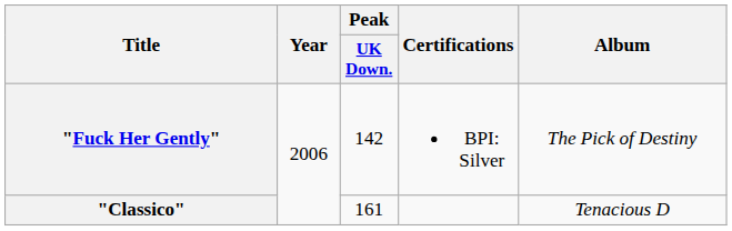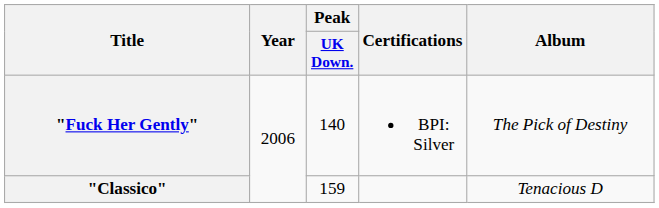 <table class="wikitable plainrowheaders" style="text-align:center;">
 <tr>
 <th scope="col" rowspan="2" style="width:16em;">Title</th>
 <th scope="col" rowspan="2" style="width:3em;">Year</th>
 <th scope="col" colspan="1">Peak</th>
 <th scope="col" rowspan="2">Certifications</th>
 <th scope="col" rowspan="2" style="width:12em;">Album</th>
 </tr>
 <tr>
 <th scope="col" style="width:3em;font-size:90%;"><a href='#'>UK<br>Down.</a><br></th>
 </tr>
 <tr>
 <th scope="row">"<a href='#'>Fuck Her Gently</a>"</th>
 <td rowspan="2">2006</td>
-<td>142</td>
+<td>140</td>
 <td><br><ul><li>BPI: Silver</li></ul></td>
 <td><em>The Pick of Destiny</em></td>
 </tr>
 <tr>
 <th scope="row">"Classico"</th>
-<td>161</td>
+<td>159</td>
 <td></td>
 <td><em>Tenacious D</em></td>
 </tr>
 </table>
